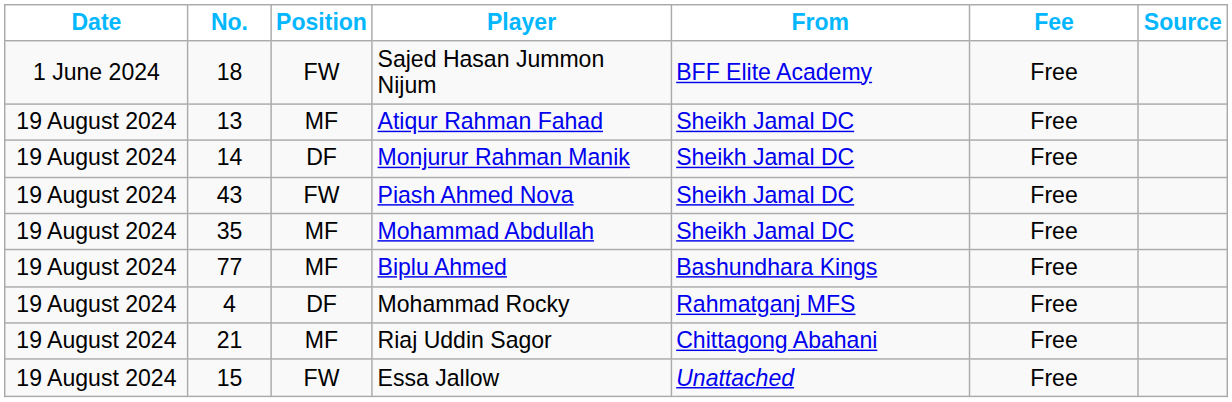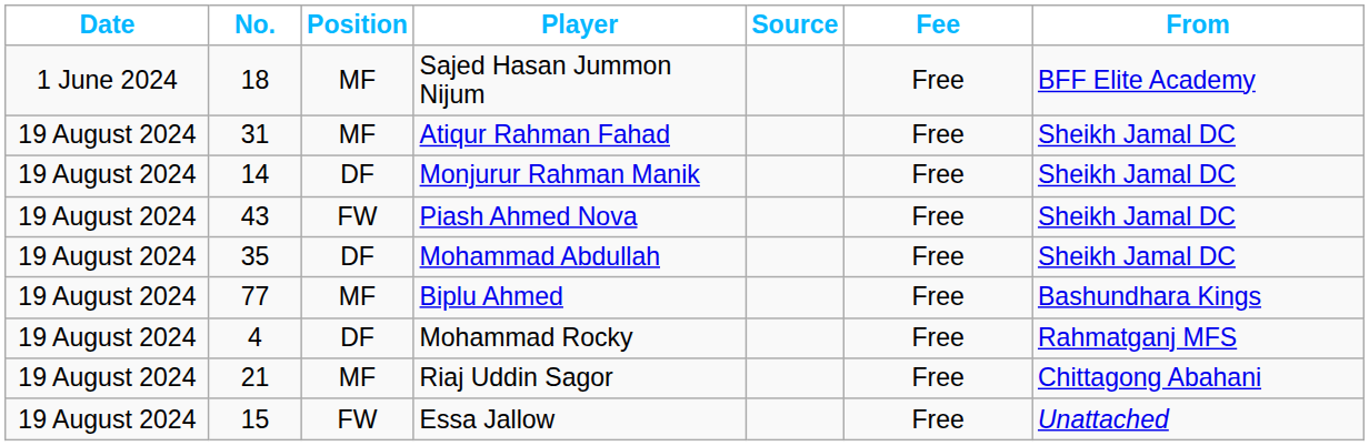 <table class="wikitable" style="text-align:center; ">
 <tr>
 <th style="background:#FFFFFF; color:#03b7ff; width:120px;">Date</th>
 <th style="background:#FFFFFF; color:#03b7ff; width:50px;">No.</th>
 <th style="background:#FFFFFF; color:#03b7ff; width:50px;">Position</th>
 <th style="background:#FFFFFF; color:#03b7ff; width:200px;">Player</th>
+<th style="background:#FFFFFF; color:#03b7ff; width:25px;">Source</th>
+<th style="background:#FFFFFF; color:#03b7ff; width:110px;">Fee</th>
 <th style="background:#FFFFFF; color:#03b7ff; width:200px;">From</th>
-<th style="background:#FFFFFF; color:#03b7ff; width:110px;">Fee</th>
-<th style="background:#FFFFFF; color:#03b7ff; width:25px;">Source</th>
 </tr>
 <tr>
 <td>1 June 2024</td>
 <td>18</td>
-<td>FW</td>
+<td>MF</td>
 <td align=left>Sajed Hasan Jummon Nijum</td>
+<td></td>
+<td>Free</td>
 <td align=left><a href='#'>BFF Elite Academy</a></td>
-<td>Free</td>
-<td></td>
 </tr>
 <tr>
 <td>19 August 2024</td>
-<td>13</td>
+<td>31</td>
 <td>MF</td>
 <td align=left><a href='#'>Atiqur Rahman Fahad</a></td>
+<td></td>
+<td>Free</td>
 <td align=left><a href='#'>Sheikh Jamal DC</a></td>
-<td>Free</td>
-<td></td>
 </tr>
 <tr>
 <td>19 August 2024</td>
 <td>14</td>
 <td>DF</td>
 <td align=left><a href='#'>Monjurur Rahman Manik</a></td>
+<td></td>
+<td>Free</td>
 <td align=left><a href='#'>Sheikh Jamal DC</a></td>
-<td>Free</td>
-<td></td>
 </tr>
 <tr>
 <td>19 August 2024</td>
 <td>43</td>
 <td>FW</td>
 <td align=left><a href='#'>Piash Ahmed Nova</a></td>
+<td></td>
+<td>Free</td>
 <td align=left><a href='#'>Sheikh Jamal DC</a></td>
-<td>Free</td>
-<td></td>
 </tr>
 <tr>
 <td>19 August 2024</td>
 <td>35</td>
-<td>MF</td>
+<td>DF</td>
 <td align=left><a href='#'>Mohammad Abdullah</a></td>
+<td></td>
+<td>Free</td>
 <td align=left><a href='#'>Sheikh Jamal DC</a></td>
-<td>Free</td>
-<td></td>
 </tr>
 <tr>
 <td>19 August 2024</td>
 <td>77</td>
 <td>MF</td>
 <td align=left><a href='#'>Biplu Ahmed</a></td>
+<td></td>
+<td>Free</td>
 <td align=left><a href='#'>Bashundhara Kings</a></td>
-<td>Free</td>
-<td></td>
 </tr>
 <tr>
 <td>19 August 2024</td>
 <td>4</td>
 <td>DF</td>
 <td align=left>Mohammad Rocky</td>
+<td></td>
+<td>Free</td>
 <td align=left><a href='#'>Rahmatganj MFS</a></td>
-<td>Free</td>
-<td></td>
 </tr>
 <tr>
 <td>19 August 2024</td>
 <td>21</td>
 <td>MF</td>
 <td align=left>Riaj Uddin Sagor</td>
+<td></td>
+<td>Free</td>
 <td align=left><a href='#'>Chittagong Abahani</a></td>
-<td>Free</td>
-<td></td>
 </tr>
 <tr>
 <td>19 August 2024</td>
 <td>15</td>
 <td>FW</td>
 <td align=left> Essa Jallow</td>
+<td></td>
+<td>Free</td>
 <td align=left><em><a href='#'>Unattached</a></em></td>
-<td>Free</td>
-<td></td>
 </tr>
 </table>
